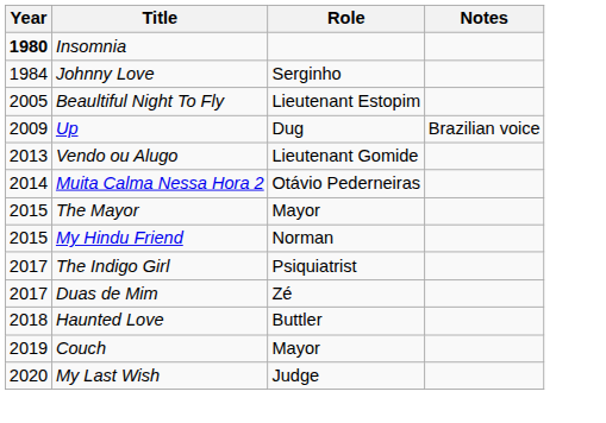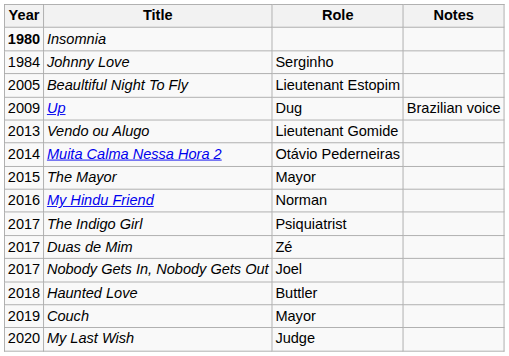 <table class="wikitable">
 <tr>
 <th>Year</th>
 <th>Title</th>
 <th>Role</th>
 <th>Notes</th>
 </tr>
 <tr>
 <td><strong>1980</strong></td>
 <td><em>Insomnia</em></td>
 <td></td>
 <td></td>
 </tr>
 <tr>
 <td>1984</td>
 <td><em>Johnny Love</em></td>
 <td>Serginho</td>
 <td></td>
 </tr>
 <tr>
 <td>2005</td>
 <td><em>Beaultiful Night To Fly</em></td>
 <td>Lieutenant Estopim</td>
 <td></td>
 </tr>
 <tr>
 <td>2009</td>
 <td><em><a href='#'>Up</a></em></td>
 <td>Dug</td>
 <td>Brazilian voice</td>
 </tr>
 <tr>
 <td>2013</td>
 <td><em>Vendo ou Alugo</em></td>
 <td>Lieutenant Gomide</td>
 <td></td>
 </tr>
 <tr>
 <td>2014</td>
 <td><em><a href='#'>Muita Calma Nessa Hora 2</a></em></td>
 <td>Otávio Pederneiras</td>
 <td></td>
 </tr>
 <tr>
 <td>2015</td>
 <td><em>The Mayor</em></td>
 <td>Mayor</td>
 <td></td>
 </tr>
 <tr>
-<td>2015</td>
+<td>2016</td>
 <td><em><a href='#'>My Hindu Friend</a></em></td>
 <td>Norman</td>
 <td></td>
 </tr>
 <tr>
 <td>2017</td>
 <td><em>The Indigo Girl</em></td>
 <td>Psiquiatrist</td>
 <td></td>
 </tr>
 <tr>
 <td>2017</td>
 <td><em>Duas de Mim</em></td>
 <td>Zé</td>
+<td></td>
+</tr>
+<tr>
+<td>2017</td>
+<td><em>Nobody Gets In, Nobody Gets Out</em></td>
+<td>Joel</td>
 <td></td>
 </tr>
 <tr>
 <td>2018</td>
 <td><em>Haunted Love</em></td>
 <td>Buttler</td>
 <td></td>
 </tr>
 <tr>
 <td>2019</td>
 <td><em>Couch</em></td>
 <td>Mayor</td>
 <td></td>
 </tr>
 <tr>
 <td>2020</td>
 <td><em>My Last Wish</em></td>
 <td>Judge</td>
 <td></td>
 </tr>
 </table>
